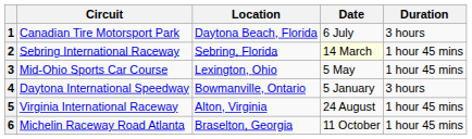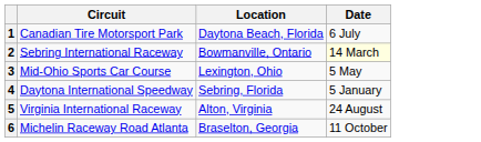 <table class="wikitable" style="font-size: 90%;">
 <tr>
 <th></th>
 <th>Circuit</th>
 <th>Location</th>
 <th>Date</th>
-<th>Duration</th>
 </tr>
 <tr>
 <th>1</th>
 <td> <a href='#'>Canadian Tire Motorsport Park</a></td>
 <td><a href='#'>Daytona Beach, Florida</a></td>
 <td>6 July</td>
-<td>3 hours</td>
 </tr>
 <tr>
 <th>2</th>
 <td> <a href='#'>Sebring International Raceway</a></td>
-<td><a href='#'>Sebring, Florida</a></td>
+<td><a href='#'>Bowmanville, Ontario</a></td>
 <td style="background: lightyellow;">14 March</td>
-<td>1 hour 45 mins</td>
 </tr>
 <tr>
 <th>3</th>
 <td> <a href='#'>Mid-Ohio Sports Car Course</a></td>
 <td><a href='#'>Lexington, Ohio</a></td>
 <td>5 May</td>
-<td>1 hour 45 mins</td>
 </tr>
 <tr>
 <th>4</th>
 <td> <a href='#'>Daytona International Speedway</a></td>
-<td><a href='#'>Bowmanville, Ontario</a></td>
+<td><a href='#'>Sebring, Florida</a></td>
 <td>5 January</td>
-<td>3 hours</td>
 </tr>
 <tr>
 <th>5</th>
 <td> <a href='#'>Virginia International Raceway</a></td>
 <td><a href='#'>Alton, Virginia</a></td>
 <td>24 August</td>
-<td>1 hour 45 mins</td>
 </tr>
 <tr>
 <th>6</th>
 <td> <a href='#'>Michelin Raceway Road Atlanta</a></td>
 <td><a href='#'>Braselton, Georgia</a></td>
 <td>11 October</td>
-<td>1 hour 45 mins</td>
 </tr>
 </table>
